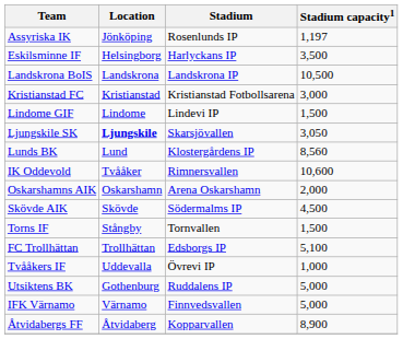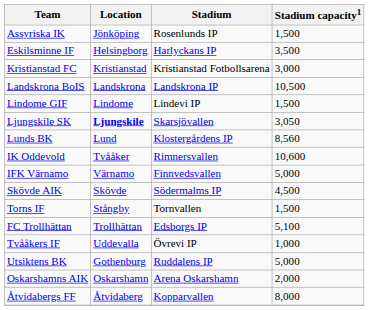 <table class="wikitable sortable" border="1">
 <tr>
 <th>Team</th>
 <th>Location</th>
 <th>Stadium</th>
 <th>Stadium capacity<sup>1</sup></th>
 </tr>
 <tr>
 <td><a href='#'>Assyriska IK</a></td>
 <td><a href='#'>Jönköping</a></td>
 <td>Rosenlunds IP</td>
-<td>1,197</td>
+<td>1,500</td>
 </tr>
 <tr>
 <td><a href='#'>Eskilsminne IF</a></td>
 <td><a href='#'>Helsingborg</a></td>
 <td><a href='#'>Harlyckans IP</a></td>
 <td>3,500</td>
 </tr>
 <tr>
+<td><a href='#'>Kristianstad FC</a></td>
+<td><a href='#'>Kristianstad</a></td>
+<td>Kristianstad Fotbollsarena</td>
+<td>3,000</td>
+</tr>
+<tr>
 <td><a href='#'>Landskrona BoIS</a></td>
 <td><a href='#'>Landskrona</a></td>
 <td><a href='#'>Landskrona IP</a></td>
 <td>10,500</td>
-</tr>
-<tr>
-<td><a href='#'>Kristianstad FC</a></td>
-<td><a href='#'>Kristianstad</a></td>
-<td>Kristianstad Fotbollsarena</td>
-<td>3,000</td>
 </tr>
 <tr>
 <td><a href='#'>Lindome GIF</a></td>
 <td><a href='#'>Lindome</a></td>
 <td>Lindevi IP</td>
 <td>1,500</td>
 </tr>
 <tr>
 <td><a href='#'>Ljungskile SK</a></td>
 <td><strong><a href='#'>Ljungskile</a></strong></td>
 <td><a href='#'>Skarsjövallen</a></td>
 <td>3,050</td>
 </tr>
 <tr>
 <td><a href='#'>Lunds BK</a></td>
 <td><a href='#'>Lund</a></td>
 <td><a href='#'>Klostergårdens IP</a></td>
 <td>8,560</td>
 </tr>
 <tr>
 <td><a href='#'>IK Oddevold</a></td>
 <td><a href='#'>Tvååker</a></td>
 <td><a href='#'>Rimnersvallen</a></td>
 <td>10,600</td>
 </tr>
 <tr>
-<td><a href='#'>Oskarshamns AIK</a></td>
-<td><a href='#'>Oskarshamn</a></td>
-<td><a href='#'>Arena Oskarshamn</a></td>
-<td>2,000</td>
+<td><a href='#'>IFK Värnamo</a></td>
+<td><a href='#'>Värnamo</a></td>
+<td><a href='#'>Finnvedsvallen</a></td>
+<td>5,000</td>
 </tr>
 <tr>
 <td><a href='#'>Skövde AIK</a></td>
 <td><a href='#'>Skövde</a></td>
 <td><a href='#'>Södermalms IP</a></td>
 <td>4,500</td>
 </tr>
 <tr>
 <td><a href='#'>Torns IF</a></td>
 <td><a href='#'>Stångby</a></td>
 <td>Tornvallen</td>
 <td>1,500</td>
 </tr>
 <tr>
 <td><a href='#'>FC Trollhättan</a></td>
 <td><a href='#'>Trollhättan</a></td>
 <td><a href='#'>Edsborgs IP</a></td>
 <td>5,100</td>
 </tr>
 <tr>
 <td><a href='#'>Tvååkers IF</a></td>
 <td><a href='#'>Uddevalla</a></td>
 <td>Övrevi IP</td>
 <td>1,000</td>
 </tr>
 <tr>
 <td><a href='#'>Utsiktens BK</a></td>
 <td><a href='#'>Gothenburg</a></td>
 <td><a href='#'>Ruddalens IP</a></td>
 <td>5,000</td>
 </tr>
 <tr>
-<td><a href='#'>IFK Värnamo</a></td>
-<td><a href='#'>Värnamo</a></td>
-<td><a href='#'>Finnvedsvallen</a></td>
-<td>5,000</td>
+<td><a href='#'>Oskarshamns AIK</a></td>
+<td><a href='#'>Oskarshamn</a></td>
+<td><a href='#'>Arena Oskarshamn</a></td>
+<td>2,000</td>
 </tr>
 <tr>
 <td><a href='#'>Åtvidabergs FF</a></td>
 <td><a href='#'>Åtvidaberg</a></td>
 <td><a href='#'>Kopparvallen</a></td>
-<td>8,900</td>
+<td>8,000</td>
 </tr>
 <tr>
 </tr>
 </table>
